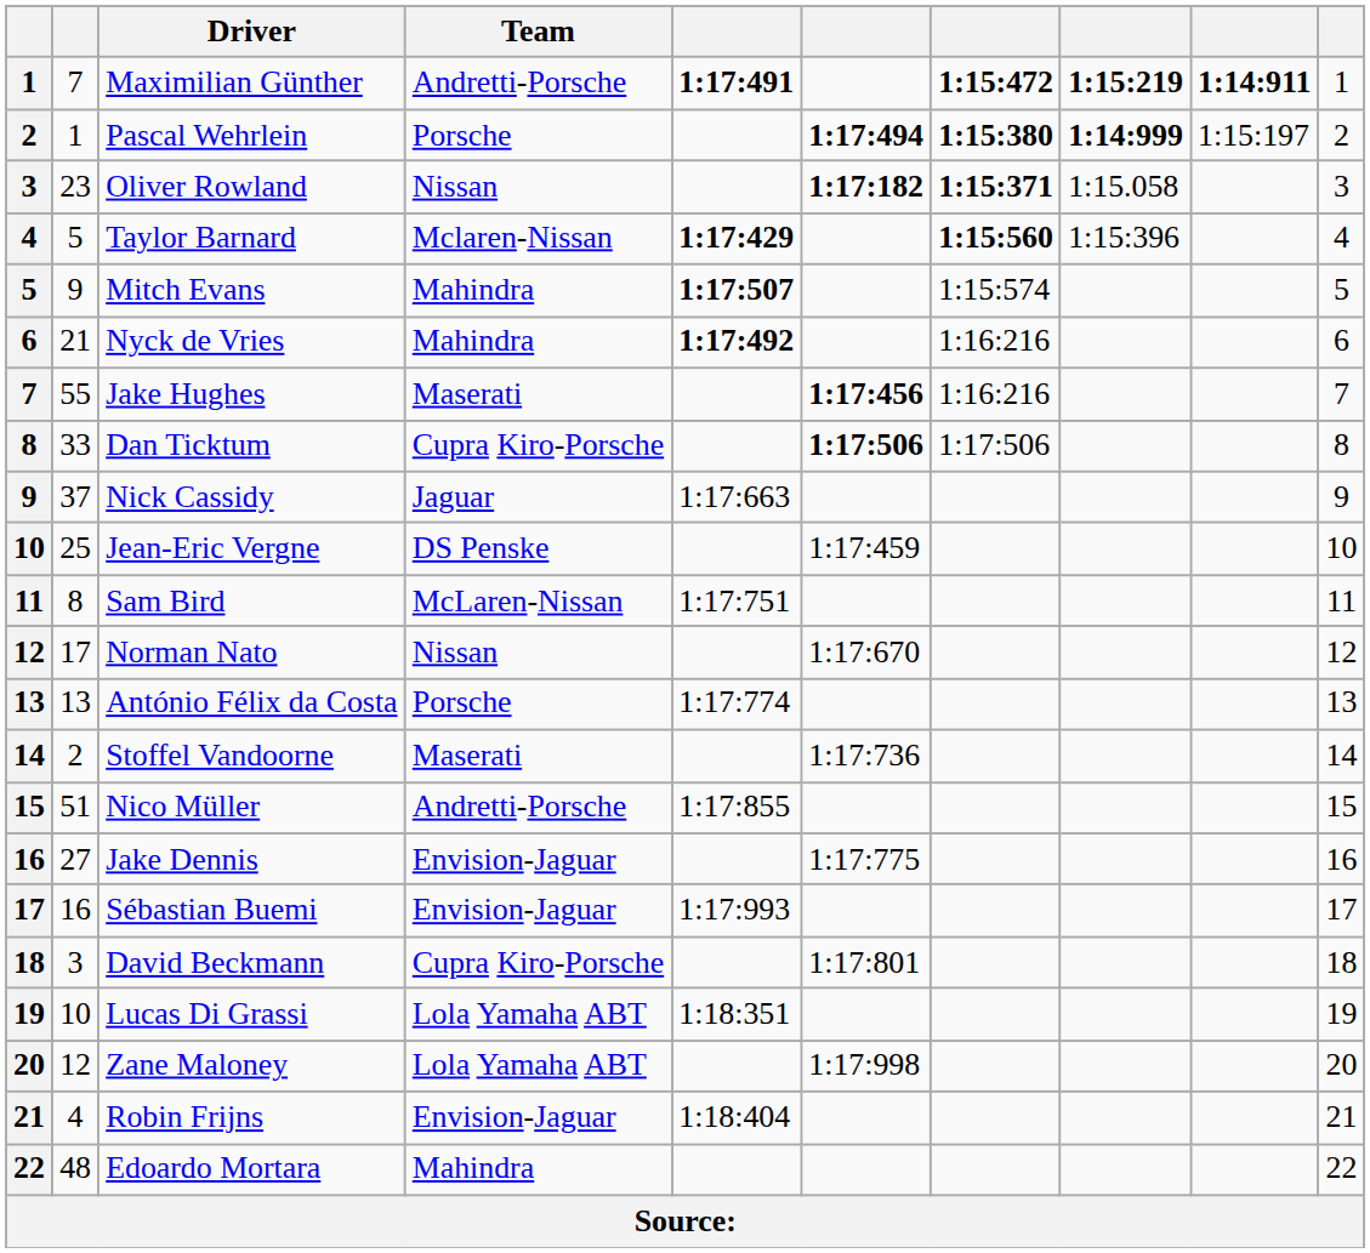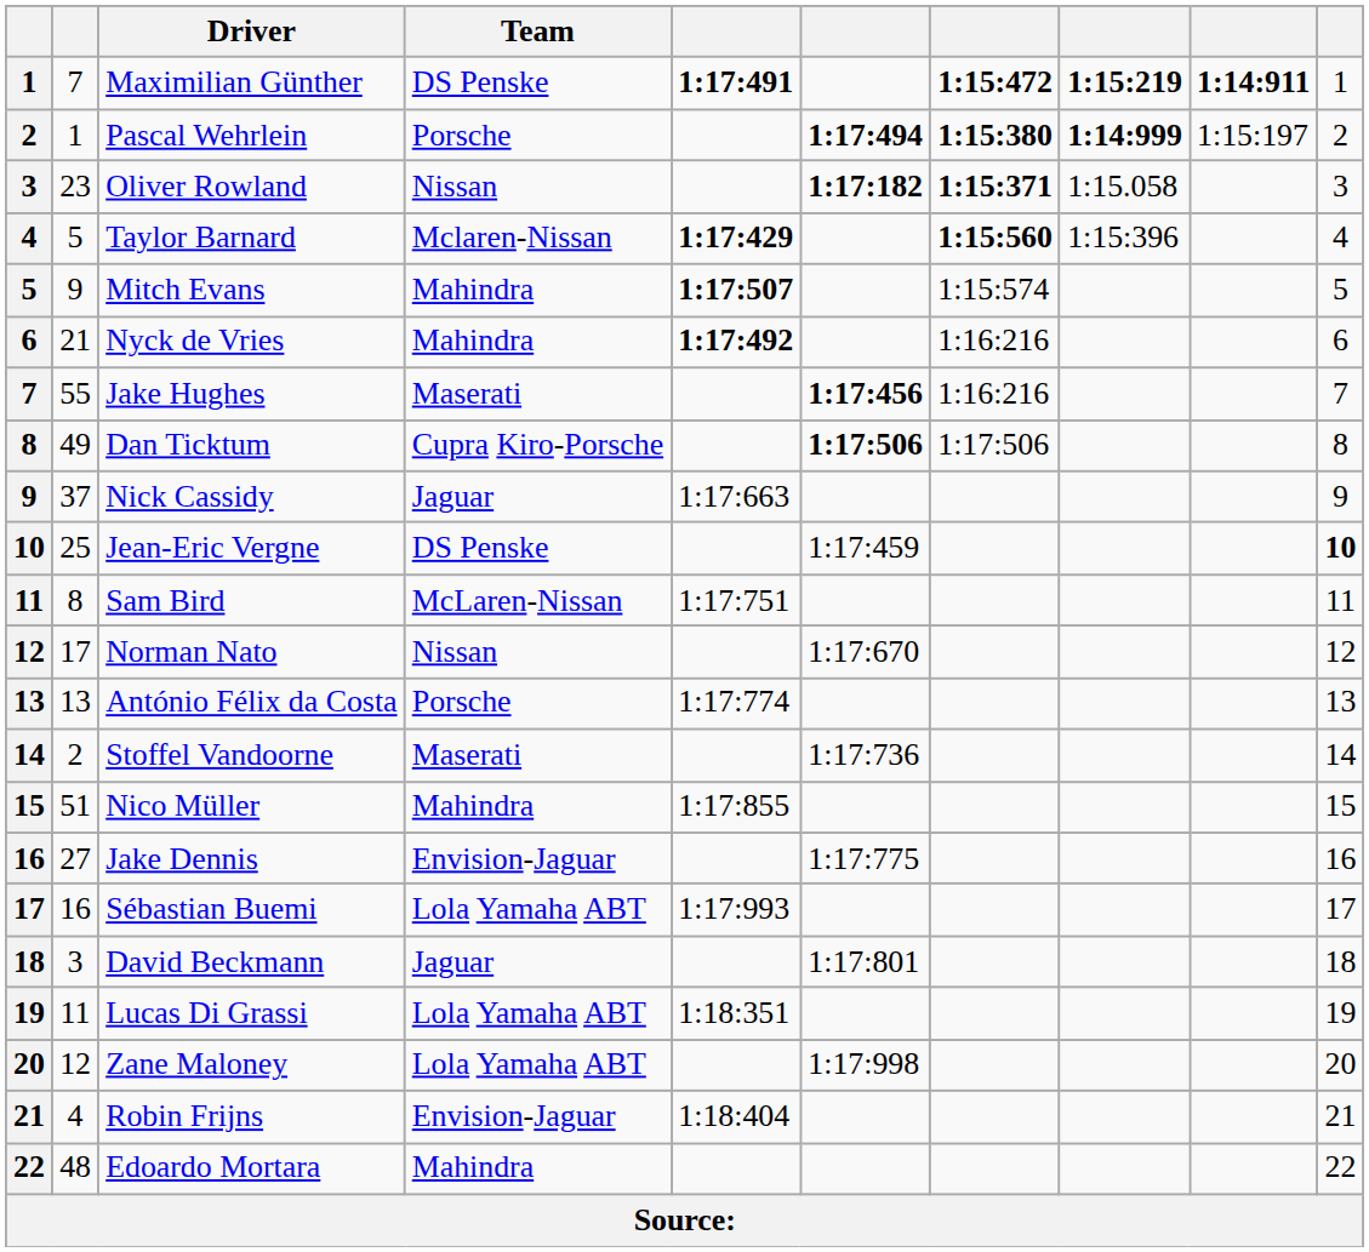 <table class="wikitable sortable" style="font-size: 85%">
 <tr>
 <th scope="col"></th>
 <th scope="col"></th>
 <th scope="col">Driver</th>
 <th scope="col">Team</th>
 <th scope="col"></th>
 <th scope="col"></th>
 <th scope="col"></th>
 <th scope="col"></th>
 <th scope="col"></th>
 <th scope="col"></th>
 </tr>
 <tr>
 <th scope="row">1</th>
 <td align="center">7</td>
 <td data-sort-value=""> <a href='#'>Maximilian Günther</a></td>
-<td><a href='#'>Andretti</a>-<a href='#'>Porsche</a></td>
+<td><a href='#'>DS Penske</a></td>
 <td><strong>1:17:491</strong></td>
 <td></td>
 <td><strong>1:15:472</strong></td>
 <td><strong>1:15:219</strong></td>
 <td><strong>1:14:911</strong></td>
 <td align="center">1</td>
 </tr>
 <tr>
 <th scope="row">2</th>
 <td align="center">1</td>
 <td data-sort-value=""> <a href='#'>Pascal Wehrlein</a></td>
 <td><a href='#'>Porsche</a></td>
 <td></td>
 <td><strong>1:17:494</strong></td>
 <td><strong>1:15:380</strong></td>
 <td><strong>1:14:999</strong></td>
 <td>1:15:197</td>
 <td align="center">2</td>
 </tr>
 <tr>
 <th scope="row">3</th>
 <td align="center">23</td>
 <td data-sort-value=""> <a href='#'>Oliver Rowland</a></td>
 <td><a href='#'>Nissan</a></td>
 <td></td>
 <td><strong>1:17:182</strong></td>
 <td><strong>1:15:371</strong></td>
 <td>1:15.058</td>
 <td></td>
 <td align="center">3</td>
 </tr>
 <tr>
 <th scope="row">4</th>
 <td align="center">5</td>
 <td data-sort-value=""> <a href='#'>Taylor Barnard</a></td>
 <td><a href='#'>Mclaren</a>-<a href='#'>Nissan</a></td>
 <td><strong>1:17:429</strong></td>
 <td></td>
 <td><strong>1:15:560</strong></td>
 <td>1:15:396</td>
 <td></td>
 <td align="center">4</td>
 </tr>
 <tr>
 <th scope="row">5</th>
 <td align="center">9</td>
 <td data-sort-value=""> <a href='#'>Mitch Evans</a></td>
 <td><a href='#'>Mahindra</a></td>
 <td><strong>1:17:507</strong></td>
 <td></td>
 <td>1:15:574</td>
 <td></td>
 <td></td>
 <td align="center">5</td>
 </tr>
 <tr>
 <th scope="row">6</th>
 <td align="center">21</td>
 <td data-sort-value=""> <a href='#'>Nyck de Vries</a></td>
 <td><a href='#'>Mahindra</a></td>
 <td><strong>1:17:492</strong></td>
 <td></td>
 <td>1:16:216</td>
 <td></td>
 <td></td>
 <td align="center">6</td>
 </tr>
 <tr>
 <th scope="row">7</th>
 <td align="center">55</td>
 <td data-sort-value=""> <a href='#'>Jake Hughes</a></td>
 <td><a href='#'>Maserati</a></td>
 <td></td>
 <td><strong>1:17:456</strong></td>
 <td>1:16:216</td>
 <td></td>
 <td></td>
 <td align="center">7</td>
 </tr>
 <tr>
 <th scope="row">8</th>
-<td align="center">33</td>
+<td align="center">49</td>
 <td data-sort-value=""> <a href='#'>Dan Ticktum</a></td>
 <td><a href='#'>Cupra</a> <a href='#'>Kiro</a>-<a href='#'>Porsche</a></td>
 <td></td>
 <td><strong>1:17:506</strong></td>
 <td>1:17:506</td>
 <td></td>
 <td></td>
 <td align="center">8</td>
 </tr>
 <tr>
 <th scope="row">9</th>
 <td align="center">37</td>
 <td data-sort-value=""> <a href='#'>Nick Cassidy</a></td>
 <td><a href='#'>Jaguar</a></td>
 <td>1:17:663</td>
 <td></td>
 <td></td>
 <td></td>
 <td></td>
 <td align="center">9</td>
 </tr>
 <tr>
 <th scope="row">10</th>
 <td align="center">25</td>
 <td data-sort-value=""> <a href='#'>Jean-Eric Vergne</a></td>
 <td><a href='#'>DS Penske</a></td>
 <td></td>
 <td>1:17:459</td>
 <td></td>
 <td></td>
 <td></td>
-<td align="center">10</td>
+<td align="center"><strong>10</strong></td>
 </tr>
 <tr>
 <th scope="row">11</th>
 <td align="center">8</td>
 <td data-sort-value=""> <a href='#'>Sam Bird</a></td>
 <td><a href='#'>McLaren</a>-<a href='#'>Nissan</a></td>
 <td>1:17:751</td>
 <td></td>
 <td></td>
 <td></td>
 <td></td>
 <td align="center">11</td>
 </tr>
 <tr>
 <th scope="row">12</th>
 <td align="center">17</td>
 <td data-sort-value=""> <a href='#'>Norman Nato </a></td>
 <td><a href='#'>Nissan</a></td>
 <td></td>
 <td>1:17:670</td>
 <td></td>
 <td></td>
 <td></td>
 <td align="center">12</td>
 </tr>
 <tr>
 <th scope="row">13</th>
 <td align="center">13</td>
 <td data-sort-value=""> <a href='#'>António Félix da Costa</a></td>
 <td><a href='#'>Porsche</a></td>
 <td>1:17:774</td>
 <td></td>
 <td></td>
 <td></td>
 <td></td>
 <td align="center">13</td>
 </tr>
 <tr>
 <th scope="row">14</th>
 <td align="center">2</td>
 <td data-sort-value=""> <a href='#'>Stoffel Vandoorne</a></td>
 <td><a href='#'>Maserati</a></td>
 <td></td>
 <td>1:17:736</td>
 <td></td>
 <td></td>
 <td></td>
 <td align="center">14</td>
 </tr>
 <tr>
 <th scope="row">15</th>
 <td align="center">51</td>
 <td data-sort-value=""> <a href='#'>Nico Müller</a></td>
-<td><a href='#'>Andretti</a>-<a href='#'>Porsche</a></td>
+<td><a href='#'>Mahindra</a></td>
 <td>1:17:855</td>
 <td></td>
 <td></td>
 <td></td>
 <td></td>
 <td align="center">15</td>
 </tr>
 <tr>
 <th scope="row">16</th>
 <td align="center">27</td>
 <td data-sort-value=""> <a href='#'>Jake Dennis</a></td>
 <td><a href='#'>Envision</a>-<a href='#'>Jaguar</a></td>
 <td></td>
 <td>1:17:775</td>
 <td></td>
 <td></td>
 <td></td>
 <td align="center">16</td>
 </tr>
 <tr>
 <th scope="row">17</th>
 <td align="center">16</td>
 <td data-sort-value=""> <a href='#'>Sébastian Buemi</a></td>
-<td><a href='#'>Envision</a>-<a href='#'>Jaguar</a></td>
+<td><a href='#'>Lola</a> <a href='#'>Yamaha</a> <a href='#'>ABT</a></td>
 <td>1:17:993</td>
 <td></td>
 <td></td>
 <td></td>
 <td></td>
 <td align="center">17</td>
 </tr>
 <tr>
 <th scope="row">18</th>
 <td align="center">3</td>
 <td data-sort-value=""> <a href='#'>David Beckmann</a></td>
-<td><a href='#'>Cupra</a> <a href='#'>Kiro</a>-<a href='#'>Porsche</a></td>
+<td><a href='#'>Jaguar</a></td>
 <td></td>
 <td>1:17:801</td>
 <td></td>
 <td></td>
 <td></td>
 <td align="center">18</td>
 </tr>
 <tr>
 <th scope="row">19</th>
-<td align="center">10</td>
+<td align="center">11</td>
 <td data-sort-value=""> <a href='#'>Lucas Di Grassi</a></td>
 <td><a href='#'>Lola</a> <a href='#'>Yamaha</a> <a href='#'>ABT</a></td>
 <td>1:18:351</td>
 <td></td>
 <td></td>
 <td></td>
 <td></td>
 <td align="center">19</td>
 </tr>
 <tr>
 <th scope="row">20</th>
 <td align="center">12</td>
 <td data-sort-value=""> <a href='#'>Zane Maloney</a></td>
 <td><a href='#'>Lola</a> <a href='#'>Yamaha</a> <a href='#'>ABT</a></td>
 <td></td>
 <td>1:17:998</td>
 <td></td>
 <td></td>
 <td></td>
 <td align="center">20</td>
 </tr>
 <tr>
 <th scope="row">21</th>
 <td align="center">4</td>
 <td data-sort-value=""> <a href='#'>Robin Frijns</a></td>
 <td><a href='#'>Envision</a>-<a href='#'>Jaguar</a></td>
 <td>1:18:404</td>
 <td></td>
 <td></td>
 <td></td>
 <td></td>
 <td align="center">21</td>
 </tr>
 <tr>
 <th scope="row">22</th>
 <td align="center">48</td>
 <td data-sort-value=""> <a href='#'>Edoardo Mortara</a></td>
 <td><a href='#'>Mahindra</a></td>
 <td></td>
 <td></td>
 <td></td>
 <td></td>
 <td></td>
 <td align="center">22</td>
 </tr>
 <tr>
 <th colspan="10">Source:</th>
 </tr>
 </table>
